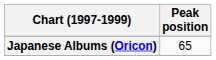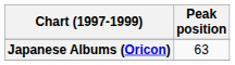 <table class="wikitable sortable plainrowheaders" style="text-align:center">
 <tr>
 <th scope="col">Chart (1997-1999)</th>
 <th scope="col">Peak<br>position</th>
 </tr>
 <tr>
 </tr>
 <tr>
 </tr>
 <tr>
 <th scope="row">Japanese Albums (<a href='#'>Oricon</a>)</th>
-<td align="center">65</td>
+<td align="center">63</td>
 </tr>
 <tr>
 </tr>
 <tr>
 </tr>
 <tr>
 </tr>
 <tr>
 </tr>
 </table>
